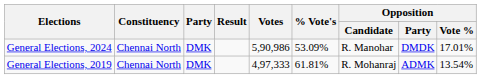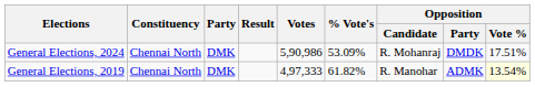 <table class="wikitable">
 <tr>
 <th rowspan="2">Elections</th>
 <th rowspan="2">Constituency</th>
 <th rowspan="2">Party</th>
 <th rowspan="2">Result</th>
 <th rowspan="2">Votes</th>
 <th rowspan="2">% Vote's</th>
 <th colspan="3">Opposition</th>
 </tr>
 <tr>
 <th>Candidate</th>
 <th>Party</th>
 <th>Vote %</th>
 </tr>
 <tr>
 <td><a href='#'>General Elections, 2024</a></td>
 <td><a href='#'>Chennai North</a></td>
 <td><a href='#'>DMK</a></td>
 <td></td>
 <td>5,90,986</td>
 <td>53.09%</td>
-<td>R. Manohar</td>
+<td>R.  Mohanraj</td>
 <td><a href='#'>DMDK</a></td>
-<td>17.01%</td>
+<td>17.51%</td>
 </tr>
 <tr>
 <td><a href='#'>General Elections, 2019</a></td>
 <td><a href='#'>Chennai North</a></td>
 <td><a href='#'>DMK</a></td>
 <td></td>
 <td>4,97,333</td>
-<td>61.81%</td>
-<td>R.  Mohanraj</td>
+<td>61.82%</td>
+<td>R. Manohar</td>
 <td><a href='#'>ADMK</a></td>
-<td>13.54%</td>
+<td style="background: lightyellow;">13.54%</td>
 </tr>
 </table>
